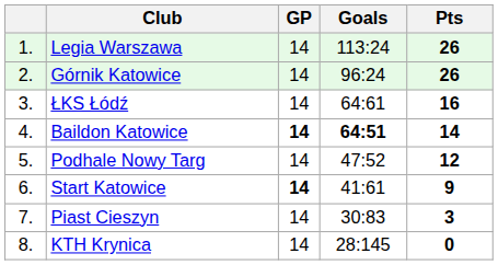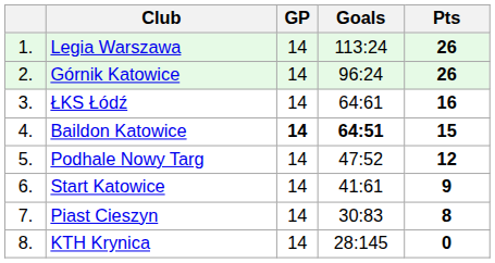 <table class="wikitable">
 <tr>
 <th width="30"></th>
 <th width="200">Club</th>
 <th width="30">GP</th>
 <th width="70">Goals</th>
 <th width="70">Pts</th>
 </tr>
 <tr bgcolor="#e6fae6" align="center">
 <td>1.</td>
 <td align="left"><a href='#'>Legia Warszawa</a></td>
 <td>14</td>
 <td>113:24</td>
 <td><strong>26</strong></td>
 </tr>
 <tr bgcolor="#e6fae6" align="center">
 <td>2.</td>
 <td align="left"><a href='#'>Górnik Katowice</a></td>
 <td>14</td>
 <td>96:24</td>
 <td><strong>26</strong></td>
 </tr>
 <tr bgcolor="#FFFFFF" align="center">
 <td>3.</td>
 <td align="left"><a href='#'>ŁKS Łódź</a></td>
 <td>14</td>
 <td>64:61</td>
 <td><strong>16</strong></td>
 </tr>
 <tr bgcolor="#FFFFFF" align="center">
 <td>4.</td>
 <td align="left"><a href='#'>Baildon Katowice</a></td>
 <td><strong>14</strong></td>
 <td><strong>64:51</strong></td>
-<td><strong>14</strong></td>
+<td><strong>15</strong></td>
 </tr>
 <tr bgcolor="#FFFFFF" align="center">
 <td>5.</td>
 <td align="left"><a href='#'>Podhale Nowy Targ</a></td>
 <td>14</td>
 <td>47:52</td>
 <td><strong>12</strong></td>
 </tr>
 <tr bgcolor="#FFFFFF" align="center">
 <td>6.</td>
 <td align="left"><a href='#'>Start Katowice</a></td>
-<td><strong>14</strong></td>
+<td>14</td>
 <td>41:61</td>
 <td><strong>9</strong></td>
 </tr>
 <tr bgcolor="#FFFFFF" align="center">
 <td>7.</td>
 <td align="left"><a href='#'>Piast Cieszyn</a></td>
 <td>14</td>
 <td>30:83</td>
-<td><strong>3</strong></td>
+<td><strong>8</strong></td>
 </tr>
 <tr bgcolor="#FFFFFF" align="center">
 <td>8.</td>
 <td align="left"><a href='#'>KTH Krynica</a></td>
 <td>14</td>
 <td>28:145</td>
 <td><strong>0</strong></td>
 </tr>
 </table>
